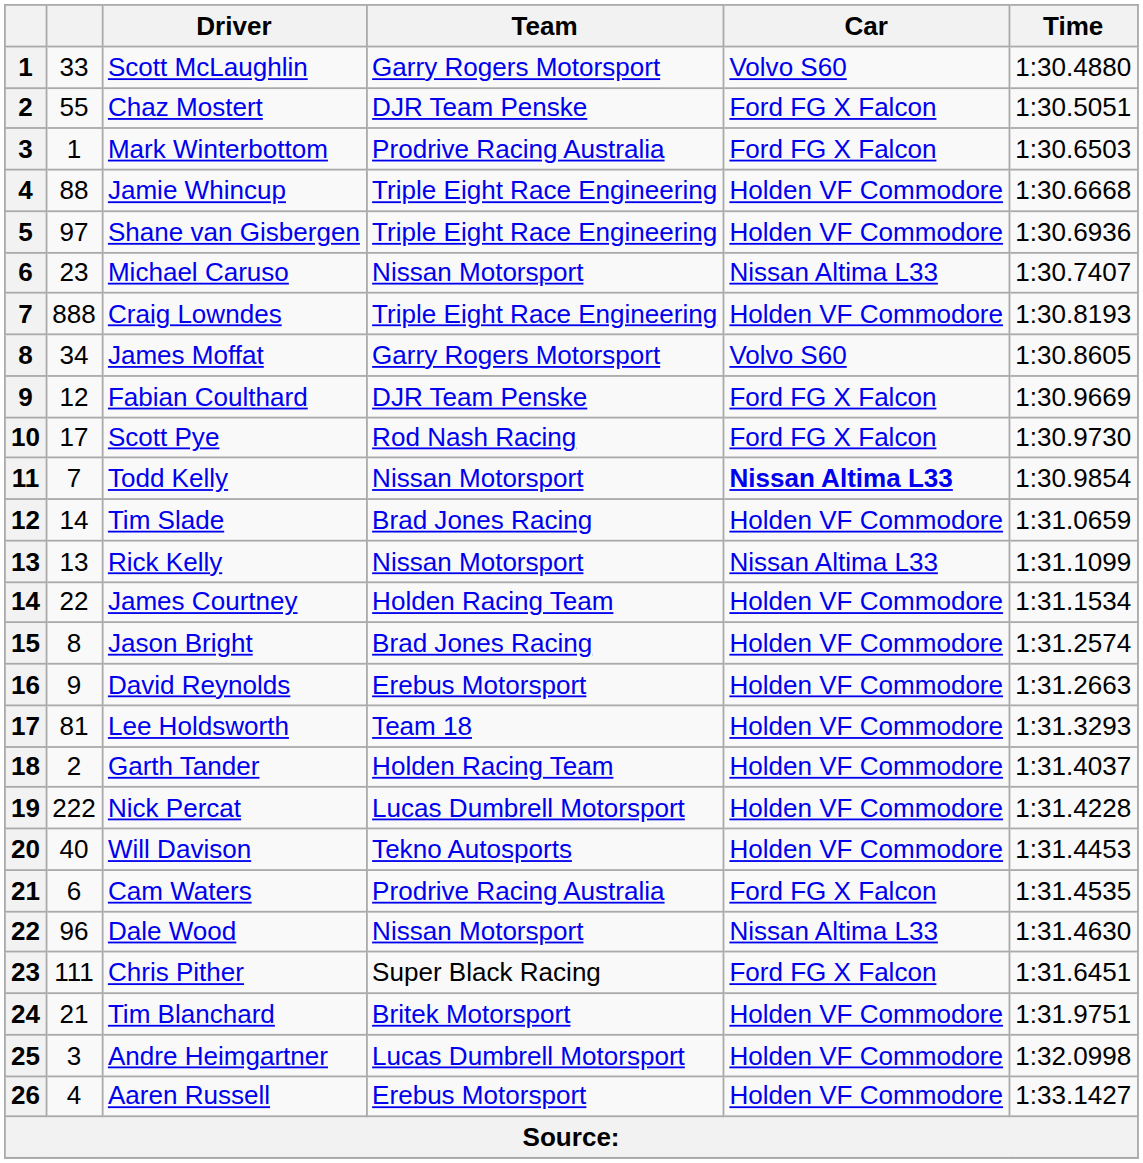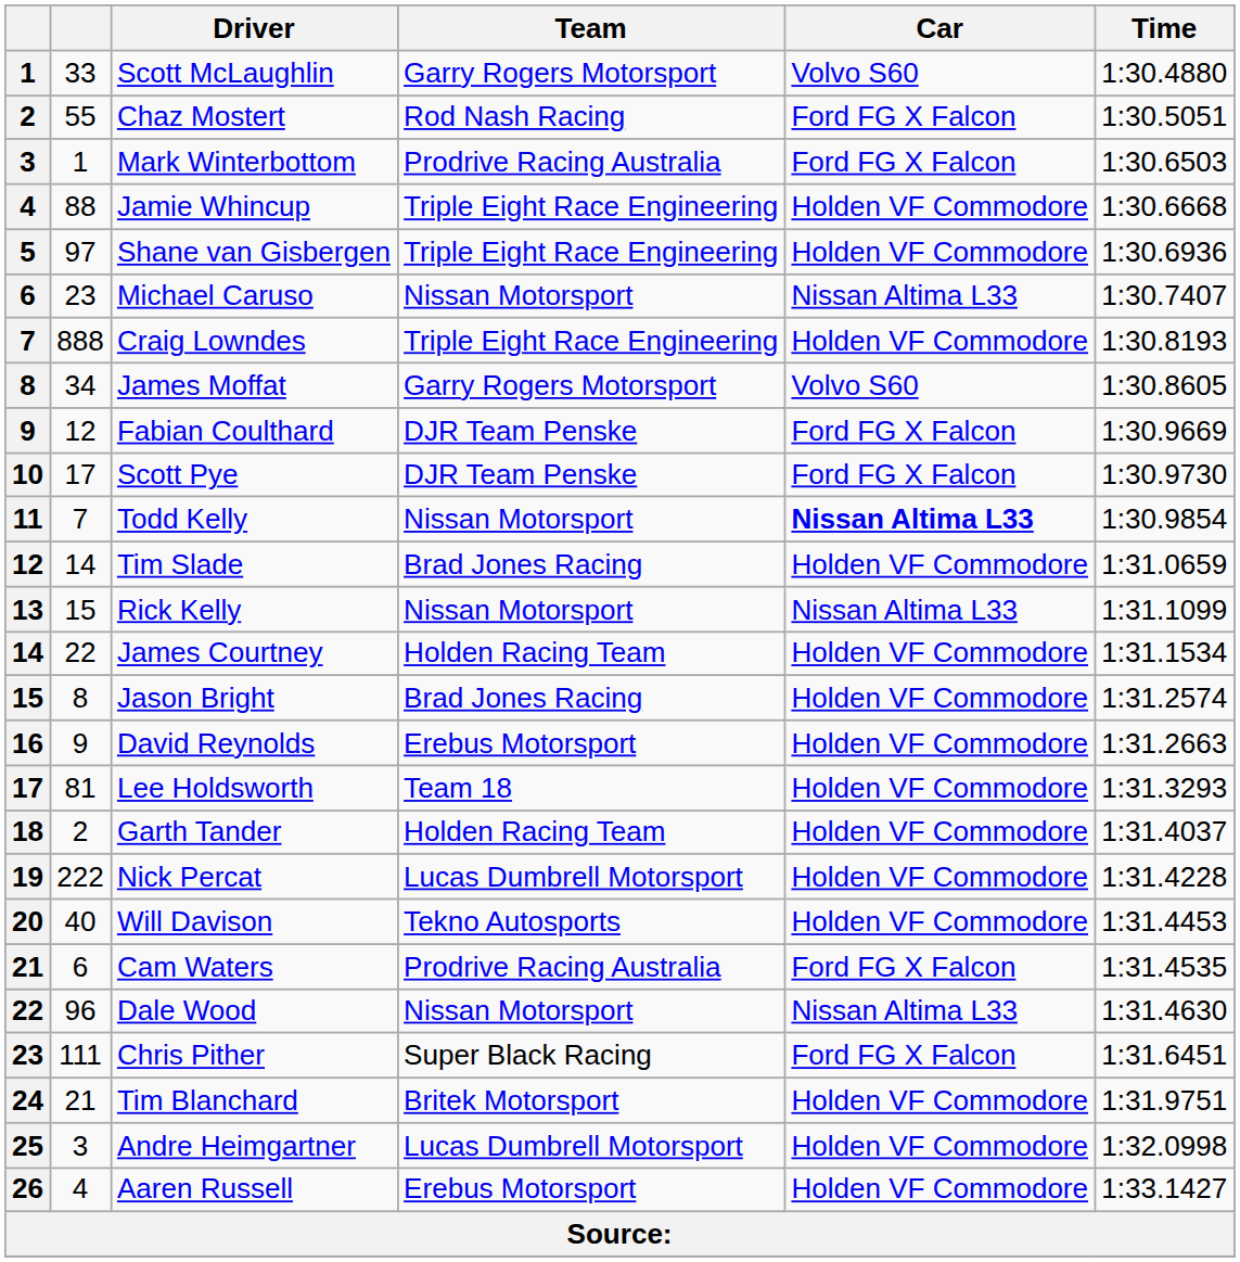 <table class="wikitable" style="font-size: 90%">
 <tr>
 <th></th>
 <th></th>
 <th>Driver</th>
 <th>Team</th>
 <th>Car</th>
 <th>Time</th>
 </tr>
 <tr>
 <th>1</th>
 <td align="center">33</td>
 <td> <a href='#'>Scott McLaughlin</a></td>
 <td><a href='#'>Garry Rogers Motorsport</a></td>
 <td><a href='#'>Volvo S60</a></td>
 <td>1:30.4880</td>
 </tr>
 <tr>
 <th>2</th>
 <td align="center">55</td>
 <td> <a href='#'>Chaz Mostert</a></td>
-<td><a href='#'>DJR Team Penske</a></td>
+<td><a href='#'>Rod Nash Racing</a></td>
 <td><a href='#'>Ford FG X Falcon</a></td>
 <td>1:30.5051</td>
 </tr>
 <tr>
 <th>3</th>
 <td align="center">1</td>
 <td> <a href='#'>Mark Winterbottom</a></td>
 <td><a href='#'>Prodrive Racing Australia</a></td>
 <td><a href='#'>Ford FG X Falcon</a></td>
 <td>1:30.6503</td>
 </tr>
 <tr>
 <th>4</th>
 <td align="center">88</td>
 <td> <a href='#'>Jamie Whincup</a></td>
 <td><a href='#'>Triple Eight Race Engineering</a></td>
 <td><a href='#'>Holden VF Commodore</a></td>
 <td>1:30.6668</td>
 </tr>
 <tr>
 <th>5</th>
 <td align="center">97</td>
 <td> <a href='#'>Shane van Gisbergen</a></td>
 <td><a href='#'>Triple Eight Race Engineering</a></td>
 <td><a href='#'>Holden VF Commodore</a></td>
 <td>1:30.6936</td>
 </tr>
 <tr>
 <th>6</th>
 <td align="center">23</td>
 <td> <a href='#'>Michael Caruso</a></td>
 <td><a href='#'>Nissan Motorsport</a></td>
 <td><a href='#'>Nissan Altima L33</a></td>
 <td>1:30.7407</td>
 </tr>
 <tr>
 <th>7</th>
 <td align="center">888</td>
 <td> <a href='#'>Craig Lowndes</a></td>
 <td><a href='#'>Triple Eight Race Engineering</a></td>
 <td><a href='#'>Holden VF Commodore</a></td>
 <td>1:30.8193</td>
 </tr>
 <tr>
 <th>8</th>
 <td align="center">34</td>
 <td> <a href='#'>James Moffat</a></td>
 <td><a href='#'>Garry Rogers Motorsport</a></td>
 <td><a href='#'>Volvo S60</a></td>
 <td>1:30.8605</td>
 </tr>
 <tr>
 <th>9</th>
 <td align="center">12</td>
 <td> <a href='#'>Fabian Coulthard</a></td>
 <td><a href='#'>DJR Team Penske</a></td>
 <td><a href='#'>Ford FG X Falcon</a></td>
 <td>1:30.9669</td>
 </tr>
 <tr>
 <th>10</th>
 <td align="center">17</td>
 <td> <a href='#'>Scott Pye</a></td>
-<td><a href='#'>Rod Nash Racing</a></td>
+<td><a href='#'>DJR Team Penske</a></td>
 <td><a href='#'>Ford FG X Falcon</a></td>
 <td>1:30.9730</td>
 </tr>
 <tr>
 <th>11</th>
 <td align="center">7</td>
 <td> <a href='#'>Todd Kelly</a></td>
 <td><a href='#'>Nissan Motorsport</a></td>
 <td><strong><a href='#'>Nissan Altima L33</a></strong></td>
 <td>1:30.9854</td>
 </tr>
 <tr>
 <th>12</th>
 <td align="center">14</td>
 <td> <a href='#'>Tim Slade</a></td>
 <td><a href='#'>Brad Jones Racing</a></td>
 <td><a href='#'>Holden VF Commodore</a></td>
 <td>1:31.0659</td>
 </tr>
 <tr>
 <th>13</th>
-<td align="center">13</td>
+<td align="center">15</td>
 <td> <a href='#'>Rick Kelly</a></td>
 <td><a href='#'>Nissan Motorsport</a></td>
 <td><a href='#'>Nissan Altima L33</a></td>
 <td>1:31.1099</td>
 </tr>
 <tr>
 <th>14</th>
 <td align="center">22</td>
 <td> <a href='#'>James Courtney</a></td>
 <td><a href='#'>Holden Racing Team</a></td>
 <td><a href='#'>Holden VF Commodore</a></td>
 <td>1:31.1534</td>
 </tr>
 <tr>
 <th>15</th>
 <td align="center">8</td>
 <td> <a href='#'>Jason Bright</a></td>
 <td><a href='#'>Brad Jones Racing</a></td>
 <td><a href='#'>Holden VF Commodore</a></td>
 <td>1:31.2574</td>
 </tr>
 <tr>
 <th>16</th>
 <td align="center">9</td>
 <td> <a href='#'>David Reynolds</a></td>
 <td><a href='#'>Erebus Motorsport</a></td>
 <td><a href='#'>Holden VF Commodore</a></td>
 <td>1:31.2663</td>
 </tr>
 <tr>
 <th>17</th>
 <td align="center">81</td>
 <td> <a href='#'>Lee Holdsworth</a></td>
 <td><a href='#'>Team 18</a></td>
 <td><a href='#'>Holden VF Commodore</a></td>
 <td>1:31.3293</td>
 </tr>
 <tr>
 <th>18</th>
 <td align="center">2</td>
 <td> <a href='#'>Garth Tander</a></td>
 <td><a href='#'>Holden Racing Team</a></td>
 <td><a href='#'>Holden VF Commodore</a></td>
 <td>1:31.4037</td>
 </tr>
 <tr>
 <th>19</th>
 <td align="center">222</td>
 <td> <a href='#'>Nick Percat</a></td>
 <td><a href='#'>Lucas Dumbrell Motorsport</a></td>
 <td><a href='#'>Holden VF Commodore</a></td>
 <td>1:31.4228</td>
 </tr>
 <tr>
 <th>20</th>
 <td align="center">40</td>
 <td> <a href='#'>Will Davison</a></td>
 <td><a href='#'>Tekno Autosports</a></td>
 <td><a href='#'>Holden VF Commodore</a></td>
 <td>1:31.4453</td>
 </tr>
 <tr>
 <th>21</th>
 <td align="center">6</td>
 <td> <a href='#'>Cam Waters</a></td>
 <td><a href='#'>Prodrive Racing Australia</a></td>
 <td><a href='#'>Ford FG X Falcon</a></td>
 <td>1:31.4535</td>
 </tr>
 <tr>
 <th>22</th>
 <td align="center">96</td>
 <td> <a href='#'>Dale Wood</a></td>
 <td><a href='#'>Nissan Motorsport</a></td>
 <td><a href='#'>Nissan Altima L33</a></td>
 <td>1:31.4630</td>
 </tr>
 <tr>
 <th>23</th>
 <td align="center">111</td>
 <td> <a href='#'>Chris Pither</a></td>
 <td>Super Black Racing</td>
 <td><a href='#'>Ford FG X Falcon</a></td>
 <td>1:31.6451</td>
 </tr>
 <tr>
 <th>24</th>
 <td align="center">21</td>
 <td> <a href='#'>Tim Blanchard</a></td>
 <td><a href='#'>Britek Motorsport</a></td>
 <td><a href='#'>Holden VF Commodore</a></td>
 <td>1:31.9751</td>
 </tr>
 <tr>
 <th>25</th>
 <td align="center">3</td>
 <td> <a href='#'>Andre Heimgartner</a></td>
 <td><a href='#'>Lucas Dumbrell Motorsport</a></td>
 <td><a href='#'>Holden VF Commodore</a></td>
 <td>1:32.0998</td>
 </tr>
 <tr>
 <th>26</th>
 <td align="center">4</td>
 <td> <a href='#'>Aaren Russell</a></td>
 <td><a href='#'>Erebus Motorsport</a></td>
 <td><a href='#'>Holden VF Commodore</a></td>
 <td>1:33.1427</td>
 </tr>
 <tr>
 <th colspan="6">Source:</th>
 </tr>
 <tr>
 </tr>
 </table>
